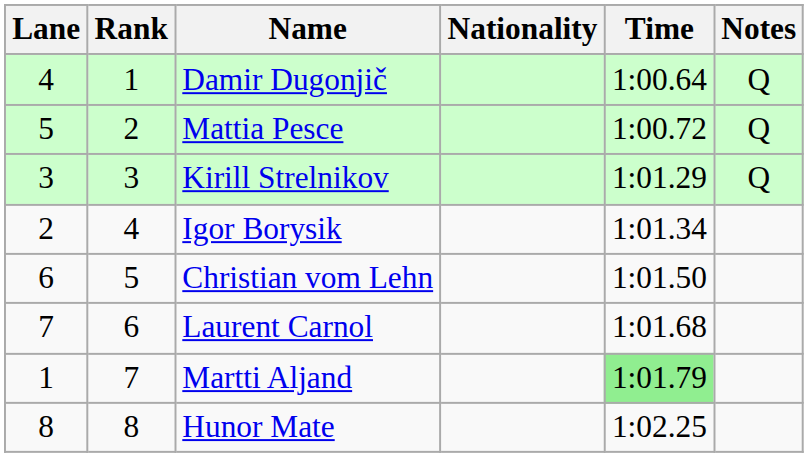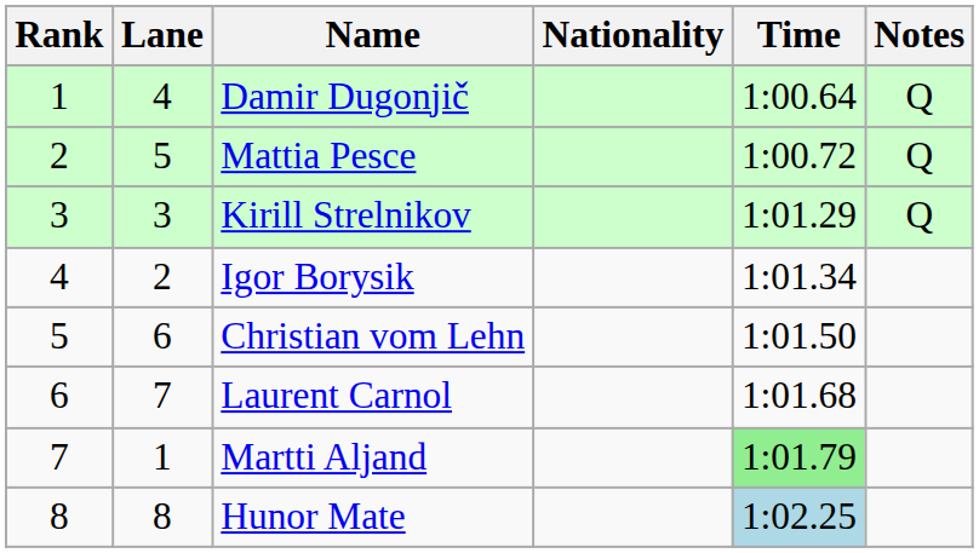 <table class="wikitable sortable" style="text-align:center">
 <tr>
+<th>Rank</th>
 <th>Lane</th>
-<th>Rank</th>
 <th>Name</th>
 <th>Nationality</th>
 <th>Time</th>
 <th>Notes</th>
 </tr>
 <tr bgcolor=ccffcc>
+<td>1</td>
 <td>4</td>
-<td>1</td>
 <td align=left><a href='#'>Damir Dugonjič</a></td>
 <td align=left></td>
 <td>1:00.64</td>
 <td>Q</td>
 </tr>
 <tr bgcolor=ccffcc>
+<td>2</td>
 <td>5</td>
-<td>2</td>
 <td align=left><a href='#'>Mattia Pesce</a></td>
 <td align=left></td>
 <td>1:00.72</td>
 <td>Q</td>
 </tr>
 <tr bgcolor=ccffcc>
 <td>3</td>
 <td>3</td>
 <td align=left><a href='#'>Kirill Strelnikov</a></td>
 <td align=left></td>
 <td>1:01.29</td>
 <td>Q</td>
 </tr>
 <tr>
+<td>4</td>
 <td>2</td>
-<td>4</td>
 <td align=left><a href='#'>Igor Borysik</a></td>
 <td align=left></td>
 <td>1:01.34</td>
 <td></td>
 </tr>
 <tr>
+<td>5</td>
 <td>6</td>
-<td>5</td>
 <td align=left><a href='#'>Christian vom Lehn</a></td>
 <td align=left></td>
 <td>1:01.50</td>
 <td></td>
 </tr>
 <tr>
+<td>6</td>
 <td>7</td>
-<td>6</td>
 <td align=left><a href='#'>Laurent Carnol</a></td>
 <td align=left></td>
 <td>1:01.68</td>
 <td></td>
 </tr>
 <tr>
+<td>7</td>
 <td>1</td>
-<td>7</td>
 <td align=left><a href='#'>Martti Aljand</a></td>
 <td align=left></td>
 <td style="background: lightgreen;">1:01.79</td>
 <td></td>
 </tr>
 <tr>
 <td>8</td>
 <td>8</td>
 <td align=left><a href='#'>Hunor Mate</a></td>
 <td align=left></td>
-<td>1:02.25</td>
+<td style="background: lightblue;">1:02.25</td>
 <td></td>
 </tr>
 </table>
